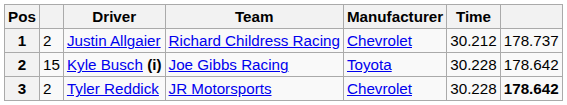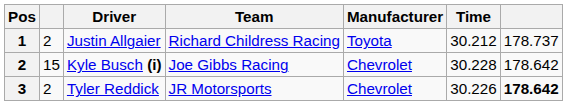 <table class="wikitable" style="font-size:95%">
 <tr>
 <th>Pos</th>
 <th></th>
 <th>Driver</th>
 <th>Team</th>
 <th>Manufacturer</th>
 <th>Time</th>
 <th></th>
 </tr>
 <tr>
 <th>1</th>
 <td>2</td>
 <td><a href='#'>Justin Allgaier</a></td>
 <td><a href='#'>Richard Childress Racing</a></td>
-<td><a href='#'>Chevrolet</a></td>
+<td><a href='#'>Toyota</a></td>
 <td>30.212</td>
 <td>178.737</td>
 </tr>
 <tr>
 <th>2</th>
 <td>15</td>
 <td><a href='#'>Kyle Busch</a> <strong>(i)</strong></td>
 <td><a href='#'>Joe Gibbs Racing</a></td>
-<td><a href='#'>Toyota</a></td>
+<td><a href='#'>Chevrolet</a></td>
 <td>30.228</td>
 <td>178.642</td>
 </tr>
 <tr>
 <th>3</th>
 <td>2</td>
 <td><a href='#'>Tyler Reddick</a></td>
 <td><a href='#'>JR Motorsports</a></td>
 <td><a href='#'>Chevrolet</a></td>
-<td>30.228</td>
+<td>30.226</td>
 <td><strong>178.642</strong></td>
 </tr>
 <tr>
 </tr>
 </table>
